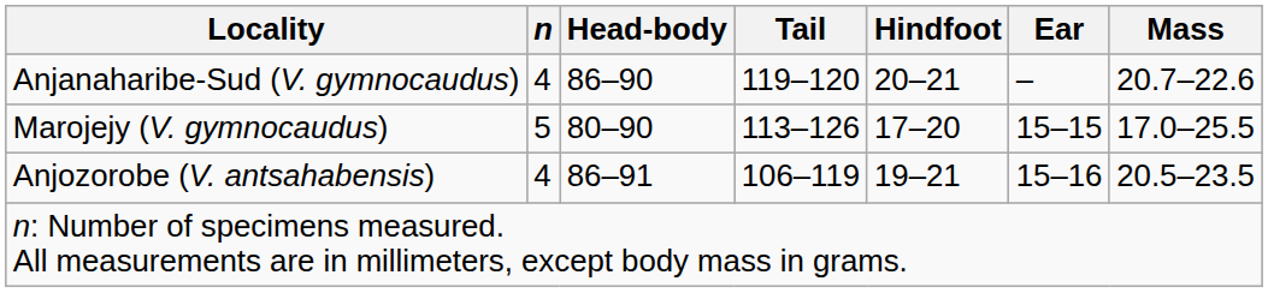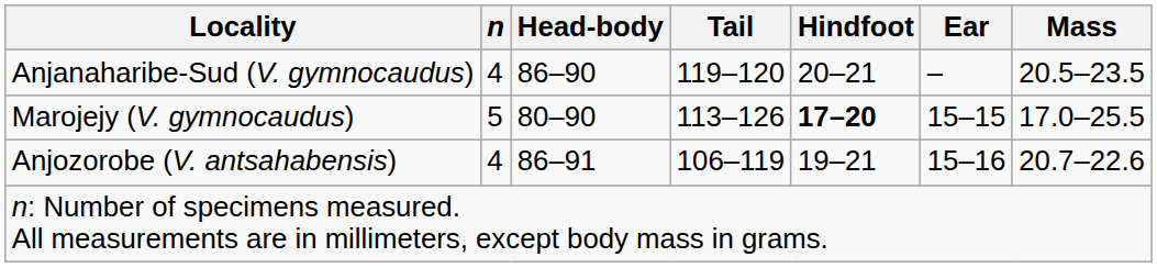 <table class="wikitable floatright">
 <tr>
 <th>Locality</th>
 <th><em>n</em></th>
 <th>Head-body</th>
 <th>Tail</th>
 <th>Hindfoot</th>
 <th>Ear</th>
 <th>Mass</th>
 </tr>
 <tr>
 <td>Anjanaharibe-Sud (<em>V. gymnocaudus</em>)</td>
 <td>4</td>
 <td>86–90</td>
 <td>119–120</td>
 <td>20–21</td>
 <td>–</td>
-<td>20.7–22.6</td>
+<td>20.5–23.5</td>
 </tr>
 <tr>
 <td>Marojejy (<em>V. gymnocaudus</em>)</td>
 <td>5</td>
 <td>80–90</td>
 <td>113–126</td>
-<td>17–20</td>
+<td><strong>17–20</strong></td>
 <td>15–15</td>
 <td>17.0–25.5</td>
 </tr>
 <tr>
 <td>Anjozorobe (<em>V. antsahabensis</em>)</td>
 <td>4</td>
 <td>86–91</td>
 <td>106–119</td>
 <td>19–21</td>
 <td>15–16</td>
-<td>20.5–23.5</td>
+<td>20.7–22.6</td>
 </tr>
 <tr>
 <td colspan="7"><em>n</em>: Number of specimens measured.<br>All measurements are in millimeters, except body mass in grams.</td>
 </tr>
 </table>
